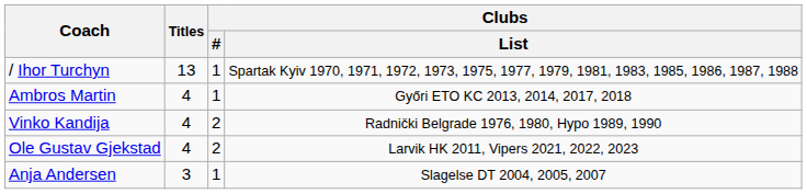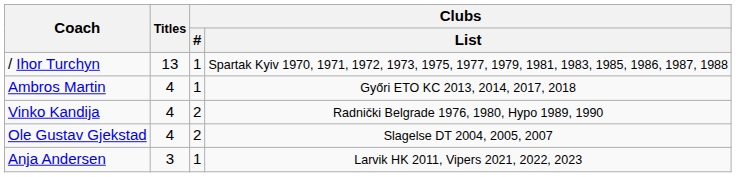 <table class="wikitable sortable" style="border:1px solid #AAAAAA">
 <tr bgcolor="#EFEFEF">
 <th rowspan=2>Coach</th>
 <th rowspan=2><small>Titles</small></th>
 <th colspan=2>Clubs</th>
 </tr>
 <tr>
 <th>#</th>
 <th>List</th>
 </tr>
 <tr align="center">
 <td align="left">/ <a href='#'>Ihor Turchyn</a></td>
 <td>13</td>
 <td>1</td>
 <td><small>Spartak Kyiv 1970, 1971, 1972, 1973, 1975, 1977, 1979, 1981, 1983, 1985, 1986, 1987, 1988</small></td>
 </tr>
 <tr align="center">
 <td align="left"> <a href='#'>Ambros Martin</a></td>
 <td>4</td>
 <td>1</td>
 <td><small>Győri ETO KC 2013, 2014, 2017, 2018</small></td>
 </tr>
 <tr align="center">
 <td align="left"> <a href='#'>Vinko Kandija</a></td>
 <td>4</td>
 <td>2</td>
 <td><small>Radnički Belgrade 1976, 1980, Hypo 1989, 1990</small></td>
 </tr>
 <tr align="center">
 <td align="left"> <a href='#'>Ole Gustav Gjekstad</a></td>
 <td>4</td>
 <td>2</td>
-<td><small>Larvik HK 2011, Vipers 2021, 2022, 2023</small></td>
+<td><small>Slagelse DT 2004, 2005, 2007</small></td>
 </tr>
 <tr align="center">
 <td align="left"> <a href='#'>Anja Andersen</a></td>
 <td>3</td>
 <td>1</td>
-<td><small>Slagelse DT 2004, 2005, 2007</small></td>
+<td><small>Larvik HK 2011, Vipers 2021, 2022, 2023</small></td>
 </tr>
 </table>
